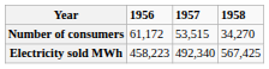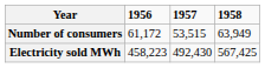 <table class="wikitable">
 <tr>
 <th>Year</th>
 <td><strong>1956</strong></td>
 <td><strong>1957</strong></td>
 <td><strong>1958</strong></td>
 </tr>
 <tr>
 <th>Number of consumers</th>
 <td>61,172</td>
 <td>53,515</td>
-<td>34,270</td>
+<td>63,949</td>
 </tr>
 <tr>
 <th>Electricity sold MWh</th>
 <td>458,223</td>
-<td>492,340</td>
+<td>492,430</td>
 <td>567,425</td>
 </tr>
 </table>
